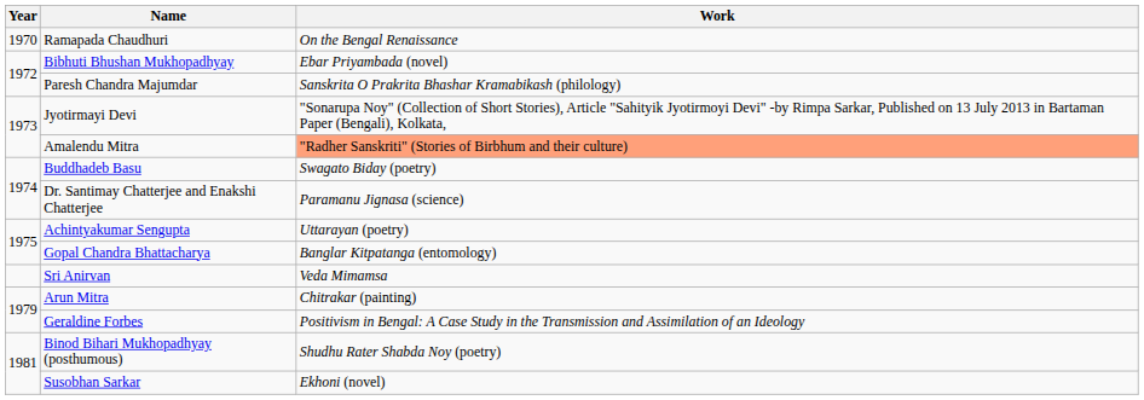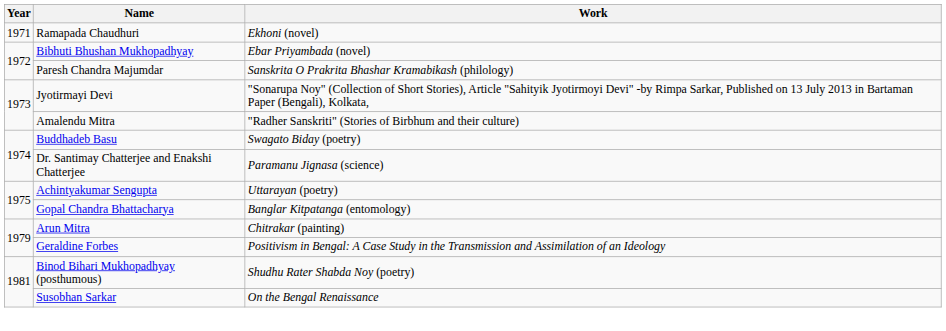 <table class="wikitable" width="80%" align="center">
 <tr>
 <th>Year</th>
 <th>Name</th>
 <th>Work</th>
 </tr>
 <tr>
-<td>1970</td>
+<td>1971</td>
 <td>Ramapada Chaudhuri</td>
-<td><em>On the Bengal Renaissance</em></td>
+<td><em>Ekhoni</em> (novel)</td>
 </tr>
 <tr>
 <td rowspan="2">1972</td>
 <td><a href='#'>Bibhuti Bhushan Mukhopadhyay</a></td>
 <td><em>Ebar Priyambada</em> (novel)</td>
 </tr>
 <tr>
 <td>Paresh Chandra Majumdar</td>
 <td><em>Sanskrita O Prakrita Bhashar Kramabikash</em> (philology)</td>
 </tr>
 <tr>
 <td rowspan="2">1973</td>
 <td>Jyotirmayi Devi</td>
 <td>"Sonarupa Noy" (Collection of Short Stories), Article "Sahityik Jyotirmoyi Devi" -by Rimpa Sarkar, Published on 13 July 2013 in Bartaman Paper (Bengali), Kolkata,</td>
 </tr>
 <tr>
 <td>Amalendu Mitra</td>
-<td style="background: lightsalmon;">"Radher Sanskriti" (Stories of Birbhum and their culture)</td>
+<td>"Radher Sanskriti" (Stories of Birbhum and their culture)</td>
 </tr>
 <tr>
 <td rowspan="2">1974</td>
 <td><a href='#'>Buddhadeb Basu</a></td>
 <td><em>Swagato Biday</em> (poetry)</td>
 </tr>
 <tr>
 <td>Dr. Santimay Chatterjee and Enakshi Chatterjee</td>
 <td><em>Paramanu Jignasa</em> (science)</td>
 </tr>
 <tr>
 <td rowspan="2">1975</td>
 <td><a href='#'>Achintyakumar Sengupta</a></td>
 <td><em>Uttarayan</em> (poetry)</td>
 </tr>
 <tr>
 <td><a href='#'>Gopal Chandra Bhattacharya</a></td>
 <td><em>Banglar Kitpatanga</em> (entomology)</td>
 </tr>
 <tr>
-<td></td>
-<td><a href='#'>Sri Anirvan</a></td>
-<td><em>Veda Mimamsa</em></td>
-</tr>
-<tr>
 <td rowspan="2">1979</td>
 <td><a href='#'>Arun Mitra</a></td>
 <td><em>Chitrakar</em> (painting)</td>
 </tr>
 <tr>
 <td><a href='#'>Geraldine Forbes</a></td>
 <td><em>Positivism in Bengal: A Case Study in the Transmission and Assimilation of an Ideology</em></td>
 </tr>
 <tr>
 <td rowspan="2">1981</td>
 <td><a href='#'>Binod Bihari Mukhopadhyay</a> (posthumous)</td>
 <td><em>Shudhu Rater Shabda Noy</em> (poetry)</td>
 </tr>
 <tr>
 <td><a href='#'>Susobhan Sarkar</a></td>
-<td><em>Ekhoni</em> (novel)</td>
+<td><em>On the Bengal Renaissance</em></td>
 </tr>
 </table>
